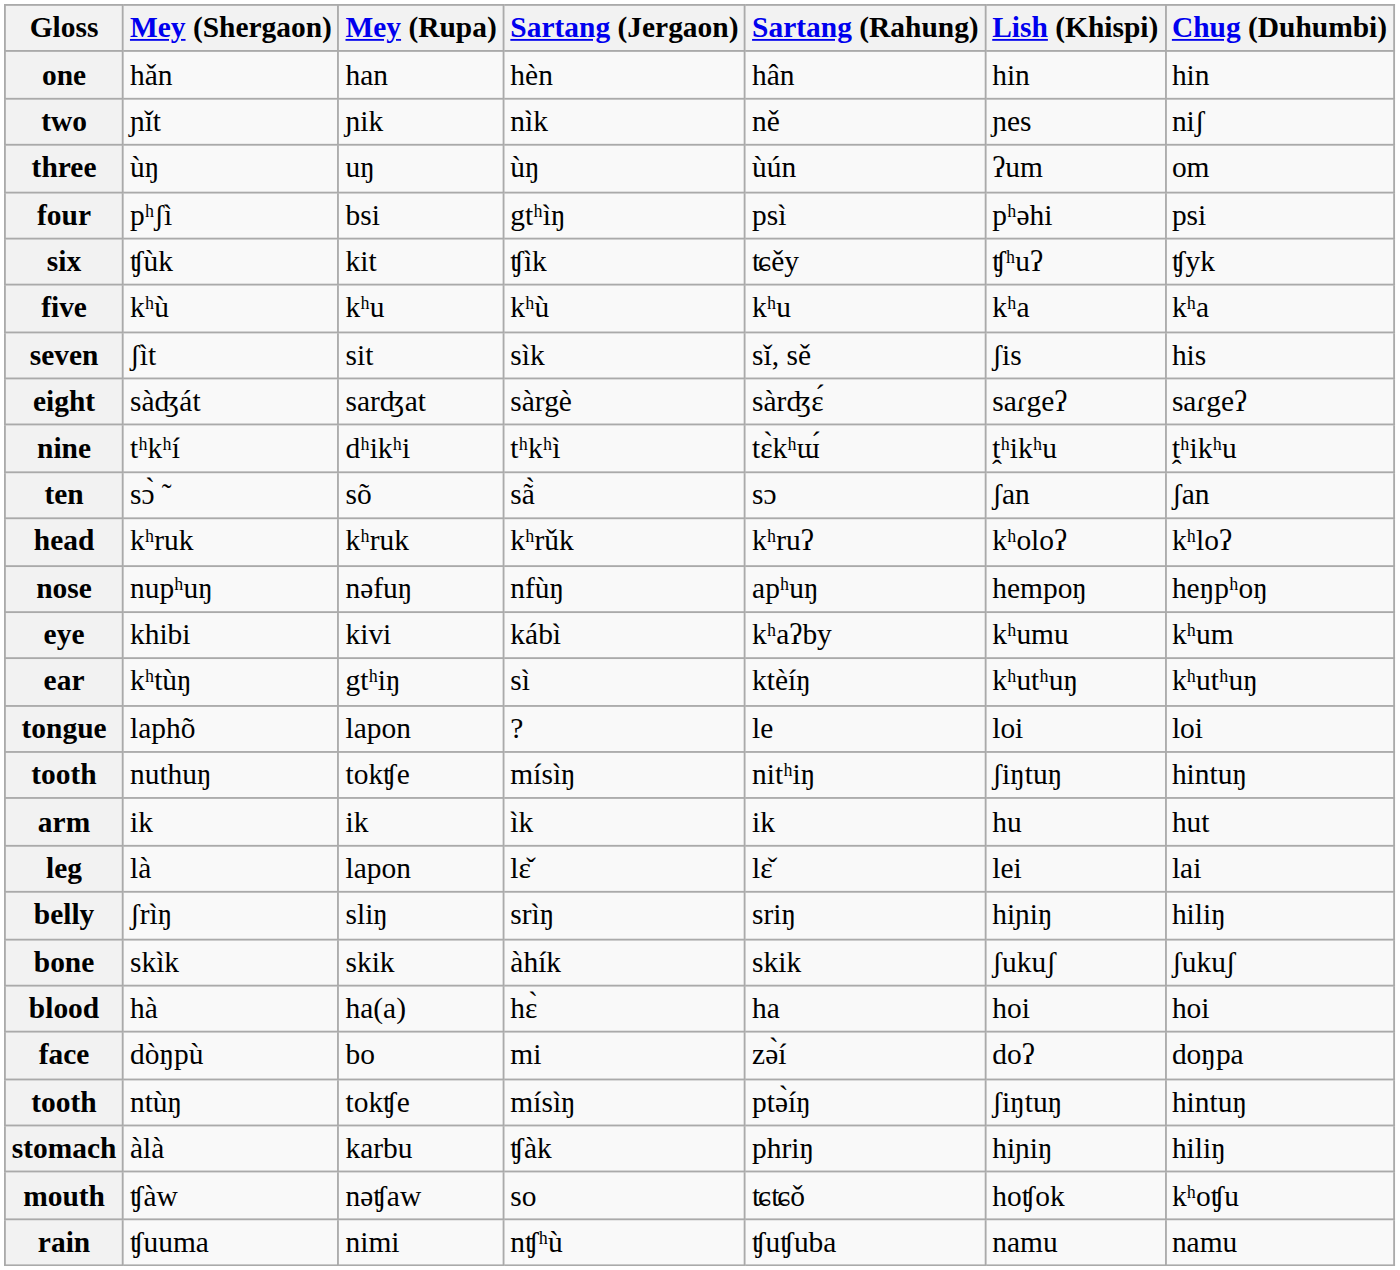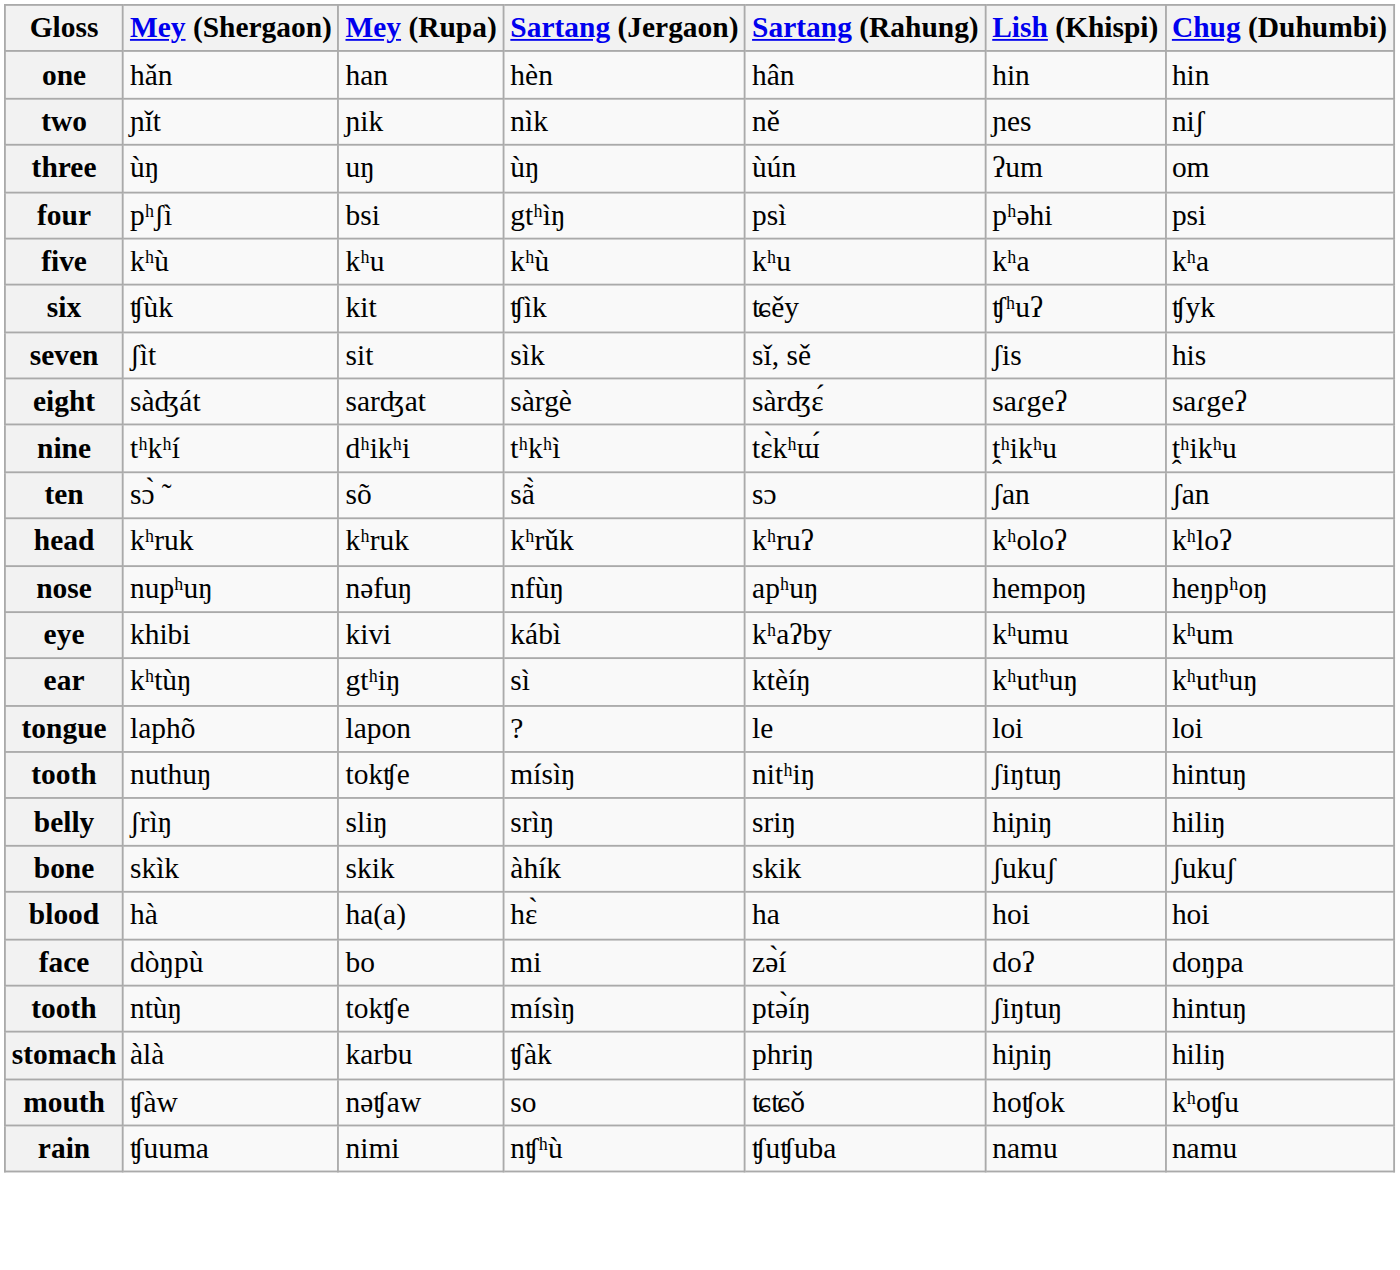 <table class="wikitable sortable">
 <tr>
 <th>Gloss</th>
 <th><a href='#'>Mey</a> (Shergaon)</th>
 <th><a href='#'>Mey</a> (Rupa)</th>
 <th><a href='#'>Sartang</a> (Jergaon)</th>
 <th><a href='#'>Sartang</a> (Rahung)</th>
 <th><a href='#'>Lish</a> (Khispi)</th>
 <th><a href='#'>Chug</a> (Duhumbi)</th>
 </tr>
 <tr>
 <th>one</th>
 <td>hǎn</td>
 <td>han</td>
 <td>hèn</td>
 <td>hân</td>
 <td>hin</td>
 <td>hin</td>
 </tr>
 <tr>
 <th>two</th>
 <td>ɲǐt</td>
 <td>ɲik</td>
 <td>nìk</td>
 <td>ně</td>
 <td>ɲes</td>
 <td>niʃ</td>
 </tr>
 <tr>
 <th>three</th>
 <td>ùŋ</td>
 <td>uŋ</td>
 <td>ùŋ</td>
 <td>ùún</td>
 <td>ʔum</td>
 <td>om</td>
 </tr>
 <tr>
 <th>four</th>
 <td>pʰʃì</td>
 <td>bsi</td>
 <td>gtʰìŋ</td>
 <td>psì</td>
 <td>pʰəhi</td>
 <td>psi</td>
 </tr>
 <tr>
+<th>five</th>
+<td>kʰù</td>
+<td>kʰu</td>
+<td>kʰù</td>
+<td>kʰu</td>
+<td>kʰa</td>
+<td>kʰa</td>
+</tr>
+<tr>
 <th>six</th>
 <td>ʧùk</td>
 <td>kit</td>
 <td>ʧìk</td>
 <td>ʨěy</td>
 <td>ʧʰuʔ</td>
 <td>ʧyk</td>
-</tr>
-<tr>
-<th>five</th>
-<td>kʰù</td>
-<td>kʰu</td>
-<td>kʰù</td>
-<td>kʰu</td>
-<td>kʰa</td>
-<td>kʰa</td>
 </tr>
 <tr>
 <th>seven</th>
 <td>ʃìt</td>
 <td>sit</td>
 <td>sìk</td>
 <td>sǐ, sě</td>
 <td>ʃis</td>
 <td>his</td>
 </tr>
 <tr>
 <th>eight</th>
 <td>sàʤát</td>
 <td>sarʤat</td>
 <td>sàrgè</td>
 <td>sàrʤɛ́</td>
 <td>saɾgeʔ</td>
 <td>saɾgeʔ</td>
 </tr>
 <tr>
 <th>nine</th>
 <td>tʰkʰí</td>
 <td>dʰikʰi</td>
 <td>tʰkʰì</td>
 <td>tɛ̀kʰɯ́</td>
 <td>ṱʰikʰu</td>
 <td>ṱʰikʰu</td>
 </tr>
 <tr>
 <th>ten</th>
 <td>sɔ̀ ̃</td>
 <td>sõ</td>
 <td>sã̀</td>
 <td>sɔ</td>
 <td>ʃan</td>
 <td>ʃan</td>
 </tr>
 <tr>
 <th>head</th>
 <td>kʰruk</td>
 <td>kʰruk</td>
 <td>kʰrǔk</td>
 <td>kʰruʔ</td>
 <td>kʰoloʔ</td>
 <td>kʰloʔ</td>
 </tr>
 <tr>
 <th>nose</th>
 <td>nupʰuŋ</td>
 <td>nəfuŋ</td>
 <td>nfùŋ</td>
 <td>apʰuŋ</td>
 <td>hempoŋ</td>
 <td>heŋpʰoŋ</td>
 </tr>
 <tr>
 <th>eye</th>
 <td>khibi</td>
 <td>kivi</td>
 <td>kábì</td>
 <td>kʰaʔby</td>
 <td>kʰumu</td>
 <td>kʰum</td>
 </tr>
 <tr>
 <th>ear</th>
 <td>kʰtùŋ</td>
 <td>gtʰiŋ</td>
 <td>sì</td>
 <td>ktèíŋ</td>
 <td>kʰutʰuŋ</td>
 <td>kʰutʰuŋ</td>
 </tr>
 <tr>
 <th>tongue</th>
 <td>laphõ</td>
 <td>lapon</td>
 <td>?</td>
 <td>le</td>
 <td>loi</td>
 <td>loi</td>
 </tr>
 <tr>
 <th>tooth</th>
 <td>nuthuŋ</td>
 <td>tokʧe</td>
 <td>mísìŋ</td>
 <td>nitʰiŋ</td>
 <td>ʃiŋtuŋ</td>
 <td>hintuŋ</td>
 </tr>
 <tr>
-<th>arm</th>
-<td>ik</td>
-<td>ik</td>
-<td>ìk</td>
-<td>ik</td>
-<td>hu</td>
-<td>hut</td>
-</tr>
-<tr>
-<th>leg</th>
-<td>là</td>
-<td>lapon</td>
-<td>lɛ̌</td>
-<td>lɛ̌</td>
-<td>lei</td>
-<td>lai</td>
-</tr>
-<tr>
 <th>belly</th>
 <td>ʃrìŋ</td>
 <td>sliŋ</td>
 <td>srìŋ</td>
 <td>sriŋ</td>
 <td>hiɲiŋ</td>
 <td>hiliŋ</td>
 </tr>
 <tr>
 <th>bone</th>
 <td>skìk</td>
 <td>skik</td>
 <td>àhík</td>
 <td>skik</td>
 <td>ʃukuʃ</td>
 <td>ʃukuʃ</td>
 </tr>
 <tr>
 <th>blood</th>
 <td>hà</td>
 <td>ha(a)</td>
 <td>hɛ̀</td>
 <td>ha</td>
 <td>hoi</td>
 <td>hoi</td>
 </tr>
 <tr>
 <th>face</th>
 <td>dòŋpù</td>
 <td>bo</td>
 <td>mi</td>
 <td>zə̀í</td>
 <td>doʔ</td>
 <td>doŋpa</td>
 </tr>
 <tr>
 <th>tooth</th>
 <td>ntùŋ</td>
 <td>tokʧe</td>
 <td>mísìŋ</td>
 <td>ptə̀íŋ</td>
 <td>ʃiŋtuŋ</td>
 <td>hintuŋ</td>
 </tr>
 <tr>
 <th>stomach</th>
 <td>àlà</td>
 <td>karbu</td>
 <td>ʧàk</td>
 <td>phriŋ</td>
 <td>hiɲiŋ</td>
 <td>hiliŋ</td>
 </tr>
 <tr>
 <th>mouth</th>
 <td>ʧàw</td>
 <td>nəʧaw</td>
 <td>so</td>
 <td>ʨʨǒ</td>
 <td>hoʧok</td>
 <td>kʰoʧu</td>
 </tr>
 <tr>
 <th>rain</th>
 <td>ʧuuma</td>
 <td>nimi</td>
 <td>nʧʰù</td>
 <td>ʧuʧuba</td>
 <td>namu</td>
 <td>namu</td>
 </tr>
 </table>
